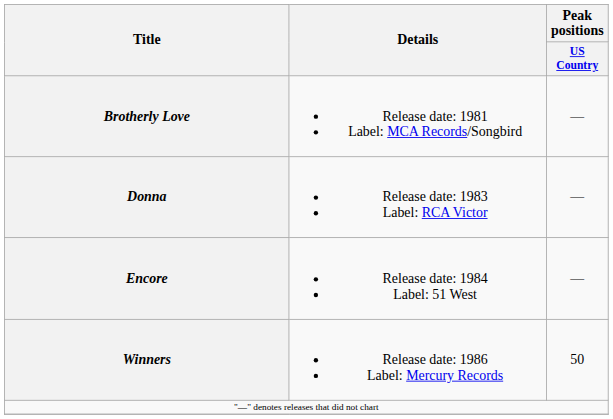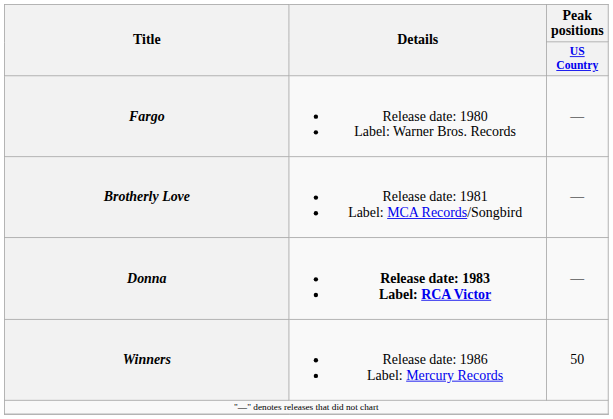 <table class="wikitable plainrowheaders" style="text-align:center;">
 <tr>
 <th rowspan="2" style="width:20em;">Title</th>
 <th rowspan="2" style="width:18em;">Details</th>
 <th colspan="1">Peak positions</th>
 </tr>
 <tr style="font-size:smaller;">
 <th width="65"><a href='#'>US Country</a><br></th>
 </tr>
 <tr>
+<th scope="row"><em>Fargo</em></th>
+<td><br><ul><li>Release date: 1980</li><li>Label: Warner Bros. Records</li></ul></td>
+<td>—</td>
+</tr>
+<tr>
 <th scope="row"><em>Brotherly Love</em></th>
 <td><br><ul><li>Release date: 1981</li><li>Label: <a href='#'>MCA Records</a>/Songbird</li></ul></td>
 <td>—</td>
 </tr>
 <tr>
 <th scope="row"><em>Donna</em></th>
-<td><br><ul><li>Release date: 1983</li><li>Label: <a href='#'>RCA Victor</a></li></ul></td>
-<td>—</td>
-</tr>
-<tr>
-<th scope="row"><em>Encore</em></th>
-<td><br><ul><li>Release date: 1984</li><li>Label: 51 West</li></ul></td>
+<td><strong><br><ul><li>Release date: 1983</li><li>Label: <a href='#'>RCA Victor</a></li></ul></strong></td>
 <td>—</td>
 </tr>
 <tr>
 <th scope="row"><em>Winners</em></th>
 <td><br><ul><li>Release date: 1986</li><li>Label: <a href='#'>Mercury Records</a></li></ul></td>
 <td>50</td>
 </tr>
 <tr>
 <td colspan="3" style="font-size: 8pt">"—" denotes releases that did not chart</td>
 </tr>
 <tr>
 </tr>
 </table>
